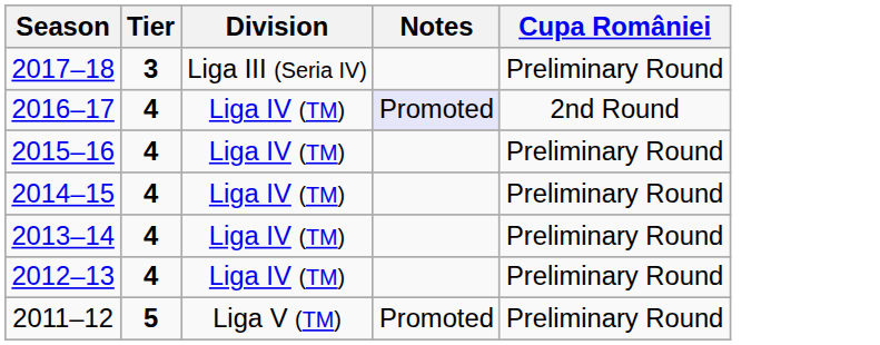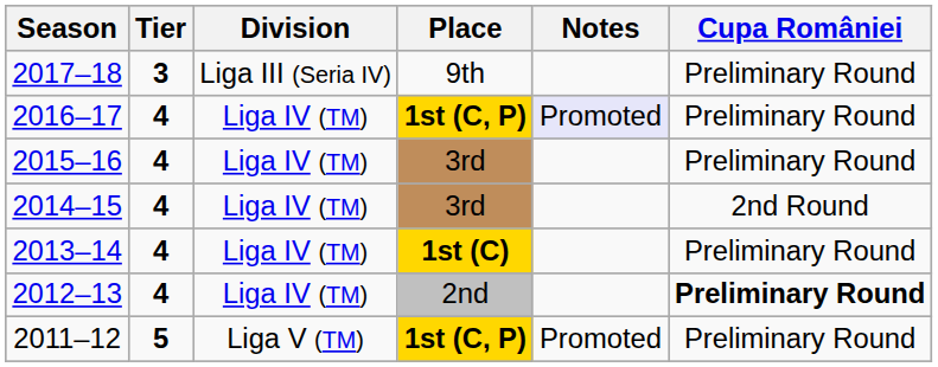 <table class="wikitable" style="text-align:center; font-size:90%">
 <tr>
 <th>Season</th>
 <th>Tier</th>
 <th>Division</th>
+<th>Place</th>
 <th>Notes</th>
 <th><a href='#'>Cupa României</a></th>
 </tr>
 <tr>
 <td><a href='#'>2017–18</a></td>
 <td><strong>3</strong></td>
 <td>Liga III <small>(Seria IV)</small></td>
+<td>9th</td>
 <td></td>
 <td>Preliminary Round</td>
 </tr>
 <tr>
 <td><a href='#'>2016–17</a></td>
 <td><strong>4</strong></td>
 <td><a href='#'>Liga IV</a> <small>(<a href='#'>TM</a>)</small></td>
+<td align=center bgcolor=gold><strong>1st</strong> <strong>(C, P)</strong></td>
 <td style="background: lavender;">Promoted</td>
-<td>2nd Round</td>
+<td>Preliminary Round</td>
 </tr>
 <tr>
 <td><a href='#'>2015–16</a></td>
 <td><strong>4</strong></td>
 <td><a href='#'>Liga IV</a> <small>(<a href='#'>TM</a>)</small></td>
+<td align=center bgcolor=#BF8D5B>3rd</td>
 <td></td>
 <td>Preliminary Round</td>
 </tr>
 <tr>
 <td><a href='#'>2014–15</a></td>
 <td><strong>4</strong></td>
 <td><a href='#'>Liga IV</a> <small>(<a href='#'>TM</a>)</small></td>
+<td align=center bgcolor=BF8D5B>3rd</td>
 <td></td>
-<td>Preliminary Round</td>
+<td>2nd Round</td>
 </tr>
 <tr>
 <td><a href='#'>2013–14</a></td>
 <td><strong>4</strong></td>
 <td><a href='#'>Liga IV</a> <small>(<a href='#'>TM</a>)</small></td>
+<td align=center bgcolor=gold><strong>1st</strong> <strong>(C)</strong></td>
 <td></td>
 <td>Preliminary Round</td>
 </tr>
 <tr>
 <td><a href='#'>2012–13</a></td>
 <td><strong>4</strong></td>
 <td><a href='#'>Liga IV</a> <small>(<a href='#'>TM</a>)</small></td>
+<td align=center bgcolor=silver>2nd</td>
 <td></td>
-<td>Preliminary Round</td>
+<td><strong>Preliminary Round</strong></td>
 </tr>
 <tr>
 <td>2011–12</td>
 <td><strong>5</strong></td>
 <td>Liga V <small>(<a href='#'>TM</a>)</small></td>
+<td align=center bgcolor=gold><strong>1st</strong> <strong>(C, P)</strong></td>
 <td>Promoted</td>
 <td>Preliminary Round</td>
 </tr>
 </table>
